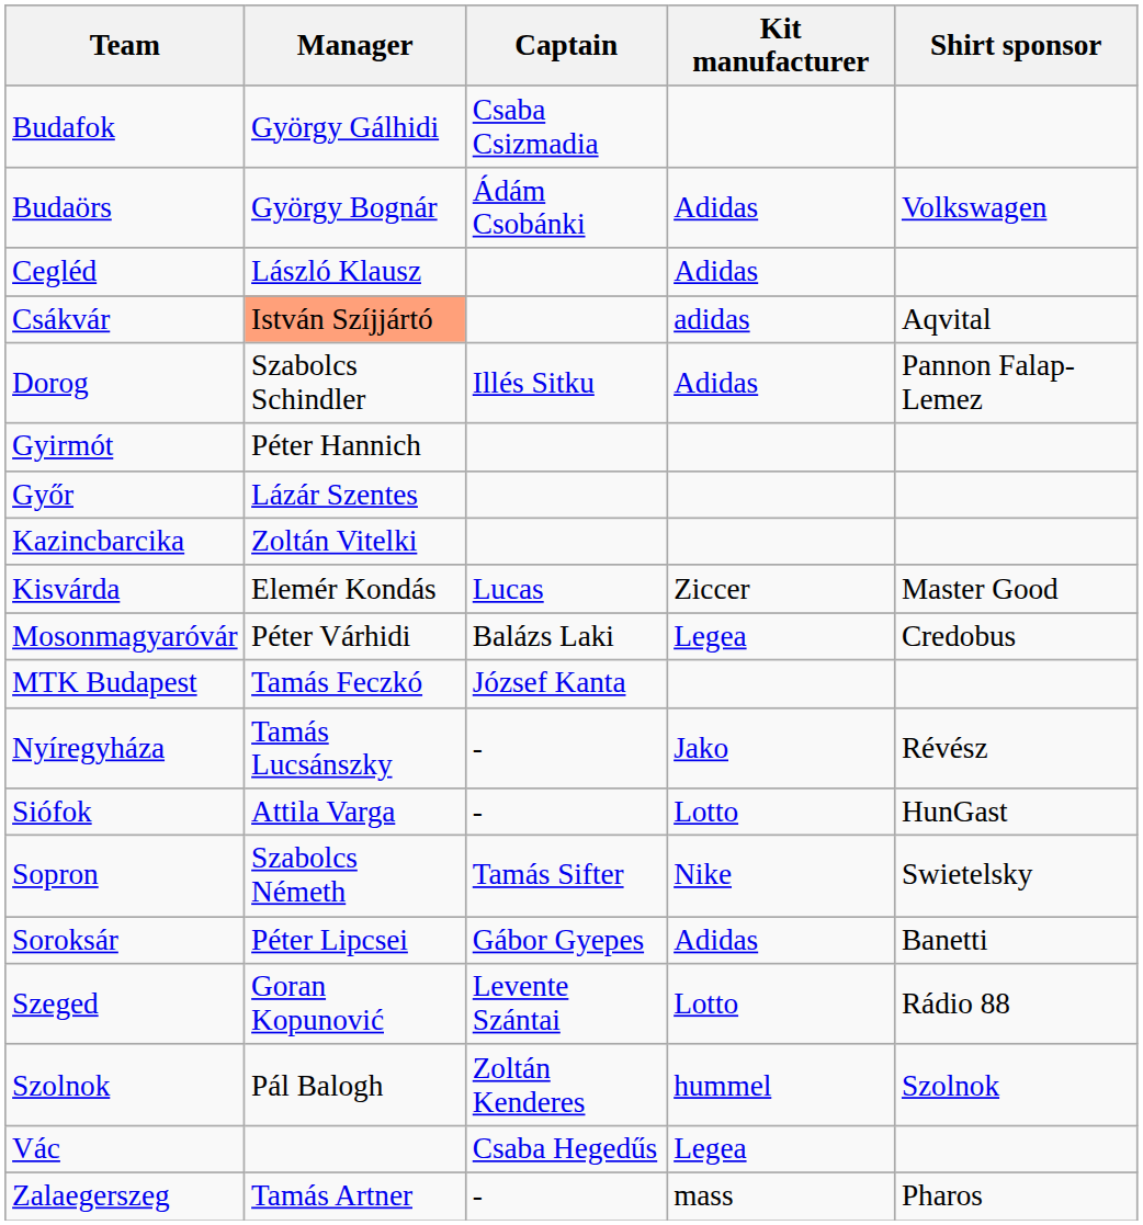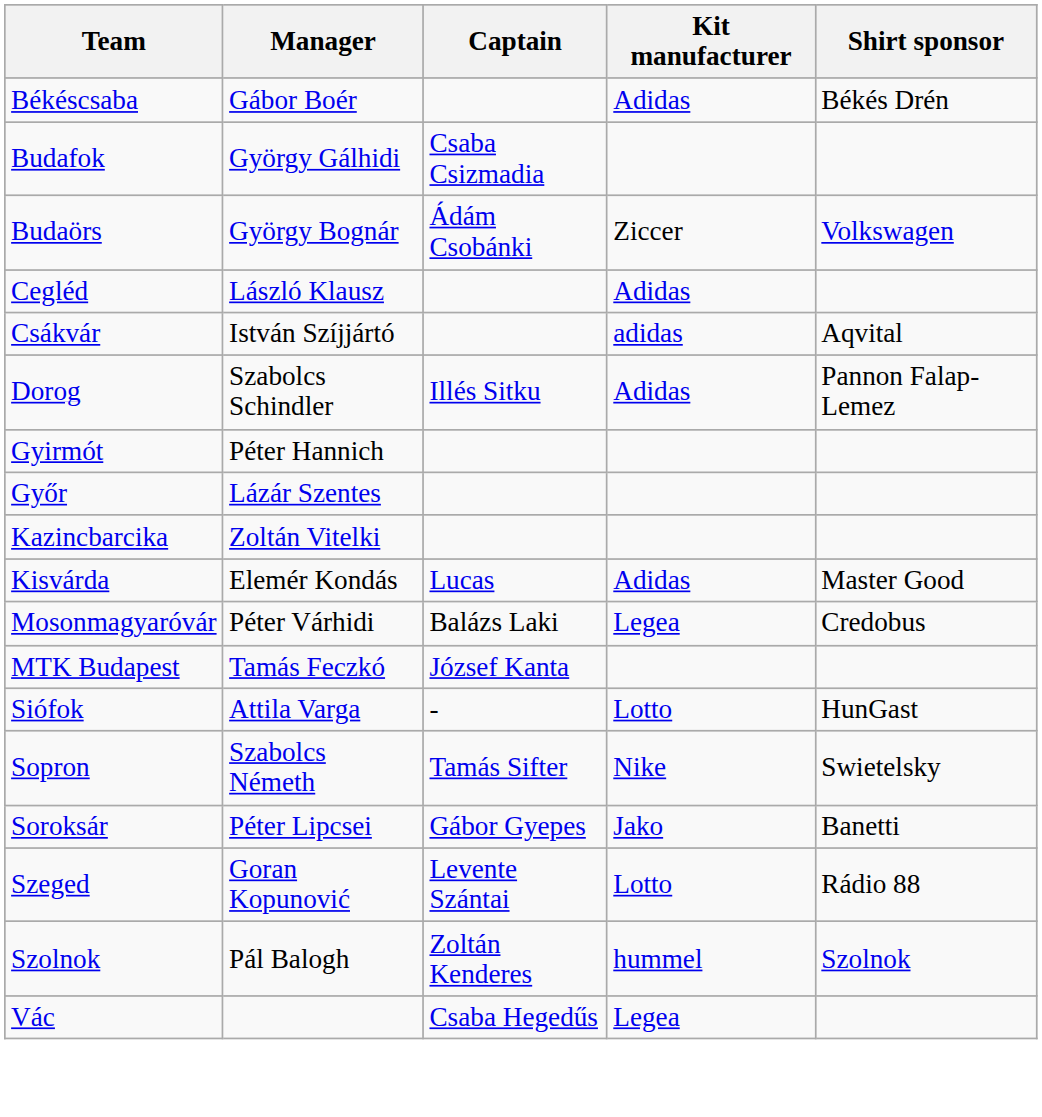 <table class="wikitable sortable">
 <tr>
 <th>Team</th>
 <th>Manager</th>
 <th>Captain</th>
 <th>Kit manufacturer</th>
 <th>Shirt sponsor</th>
+</tr>
+<tr>
+<td><a href='#'>Békéscsaba</a></td>
+<td> <a href='#'>Gábor Boér</a></td>
+<td></td>
+<td><a href='#'>Adidas</a></td>
+<td>Békés Drén</td>
 </tr>
 <tr>
 <td><a href='#'>Budafok</a></td>
 <td> <a href='#'>György Gálhidi</a></td>
 <td> <a href='#'>Csaba Csizmadia</a></td>
 <td></td>
 <td></td>
 </tr>
 <tr>
 <td><a href='#'>Budaörs</a></td>
 <td> <a href='#'>György Bognár</a></td>
 <td> <a href='#'>Ádám Csobánki</a></td>
-<td><a href='#'>Adidas</a></td>
+<td>Ziccer</td>
 <td><a href='#'>Volkswagen</a></td>
 </tr>
 <tr>
 <td><a href='#'>Cegléd</a></td>
 <td> <a href='#'>László Klausz</a></td>
 <td></td>
 <td><a href='#'>Adidas</a></td>
 <td></td>
 </tr>
 <tr>
 <td><a href='#'>Csákvár</a></td>
-<td style="background: lightsalmon;"> István Szíjjártó</td>
+<td> István Szíjjártó</td>
 <td></td>
 <td><a href='#'>adidas</a></td>
 <td>Aqvital</td>
 </tr>
 <tr>
 <td><a href='#'>Dorog</a></td>
 <td> Szabolcs Schindler</td>
 <td> <a href='#'>Illés Sitku</a></td>
 <td><a href='#'>Adidas</a></td>
 <td>Pannon Falap-Lemez</td>
 </tr>
 <tr>
 <td><a href='#'>Gyirmót</a></td>
 <td> Péter Hannich</td>
 <td></td>
 <td></td>
 <td></td>
 </tr>
 <tr>
 <td><a href='#'>Győr</a></td>
 <td> <a href='#'>Lázár Szentes</a></td>
 <td></td>
 <td></td>
 <td></td>
 </tr>
 <tr>
 <td><a href='#'>Kazincbarcika</a></td>
 <td> <a href='#'>Zoltán Vitelki</a></td>
 <td></td>
 <td></td>
 <td></td>
 </tr>
 <tr>
 <td><a href='#'>Kisvárda</a></td>
 <td> Elemér Kondás</td>
 <td> <a href='#'>Lucas</a></td>
-<td>Ziccer</td>
+<td><a href='#'>Adidas</a></td>
 <td>Master Good</td>
 </tr>
 <tr>
 <td><a href='#'>Mosonmagyaróvár</a></td>
 <td> Péter Várhidi</td>
 <td> Balázs Laki</td>
 <td><a href='#'>Legea</a></td>
 <td>Credobus</td>
 </tr>
 <tr>
 <td><a href='#'>MTK Budapest</a></td>
 <td> <a href='#'>Tamás Feczkó</a></td>
 <td> <a href='#'>József Kanta</a></td>
 <td></td>
 <td></td>
-</tr>
-<tr>
-<td><a href='#'>Nyíregyháza</a></td>
-<td> <a href='#'>Tamás Lucsánszky</a></td>
-<td> -</td>
-<td><a href='#'>Jako</a></td>
-<td>Révész</td>
 </tr>
 <tr>
 <td><a href='#'>Siófok</a></td>
 <td> <a href='#'>Attila Varga</a></td>
 <td> -</td>
 <td><a href='#'>Lotto</a></td>
 <td>HunGast</td>
 </tr>
 <tr>
 <td><a href='#'>Sopron</a></td>
 <td> <a href='#'>Szabolcs Németh</a></td>
 <td> <a href='#'>Tamás Sifter</a></td>
 <td><a href='#'>Nike</a></td>
 <td>Swietelsky</td>
 </tr>
 <tr>
 <td><a href='#'>Soroksár</a></td>
 <td> <a href='#'>Péter Lipcsei</a></td>
 <td> <a href='#'>Gábor Gyepes</a></td>
-<td><a href='#'>Adidas</a></td>
+<td><a href='#'>Jako</a></td>
 <td>Banetti</td>
 </tr>
 <tr>
 <td><a href='#'>Szeged</a></td>
 <td> <a href='#'>Goran Kopunović</a></td>
 <td> <a href='#'>Levente Szántai</a></td>
 <td><a href='#'>Lotto</a></td>
 <td>Rádio 88</td>
 </tr>
 <tr>
 <td><a href='#'>Szolnok</a></td>
 <td> Pál Balogh</td>
 <td> <a href='#'>Zoltán Kenderes</a></td>
 <td><a href='#'>hummel</a></td>
 <td><a href='#'>Szolnok</a></td>
 </tr>
 <tr>
 <td><a href='#'>Vác</a></td>
 <td></td>
 <td> <a href='#'>Csaba Hegedűs</a></td>
 <td><a href='#'>Legea</a></td>
 <td></td>
 </tr>
-<tr>
-<td><a href='#'>Zalaegerszeg</a></td>
-<td> <a href='#'>Tamás Artner</a></td>
-<td> -</td>
-<td>mass</td>
-<td>Pharos</td>
-</tr>
 </table>
